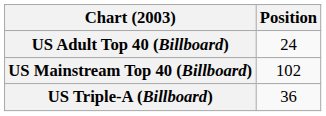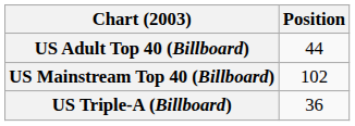 <table class="wikitable sortable plainrowheaders" style="text-align:center">
 <tr>
 <th>Chart (2003)</th>
 <th>Position</th>
 </tr>
 <tr>
 <th scope="row">US Adult Top 40 (<em>Billboard</em>)</th>
-<td>24</td>
+<td>44</td>
 </tr>
 <tr>
 <th scope="row">US Mainstream Top 40 (<em>Billboard</em>)</th>
 <td>102</td>
 </tr>
 <tr>
 <th scope="row">US Triple-A (<em>Billboard</em>)</th>
 <td>36</td>
 </tr>
 </table>
